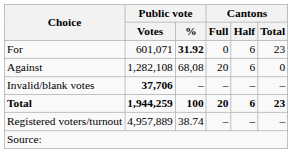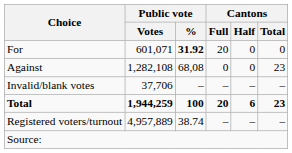 <table class=wikitable style=text-align:right>
 <tr>
 <th rowspan=2>Choice</th>
 <th colspan=2>Public vote</th>
 <th colspan=3>Cantons</th>
 </tr>
 <tr>
 <th>Votes</th>
 <th>%</th>
 <th>Full</th>
 <th>Half</th>
 <th>Total</th>
 </tr>
 <tr>
 <td align=left>For</td>
 <td>601,071</td>
 <td><strong>31.92</strong></td>
+<td>20</td>
 <td>0</td>
-<td>6</td>
-<td>23</td>
+<td>0</td>
 </tr>
 <tr>
 <td align=left>Against</td>
 <td>1,282,108</td>
 <td>68,08</td>
-<td>20</td>
-<td>6</td>
 <td>0</td>
+<td>0</td>
+<td>23</td>
 </tr>
 <tr>
 <td align=left>Invalid/blank votes</td>
-<td><strong>37,706</strong></td>
+<td>37,706</td>
 <td>–</td>
 <td>–</td>
 <td>–</td>
 <td>–</td>
 </tr>
 <tr>
 <td align=left><strong>Total</strong></td>
 <td><strong>1,944,259</strong></td>
 <td><strong>100</strong></td>
 <td><strong>20</strong></td>
 <td><strong>6</strong></td>
 <td><strong>23</strong></td>
 </tr>
 <tr>
 <td align=left>Registered voters/turnout</td>
 <td>4,957,889</td>
 <td>38.74</td>
 <td>–</td>
 <td>–</td>
 <td>–</td>
 </tr>
 <tr>
 <td align=left colspan=6>Source: </td>
 </tr>
 </table>
